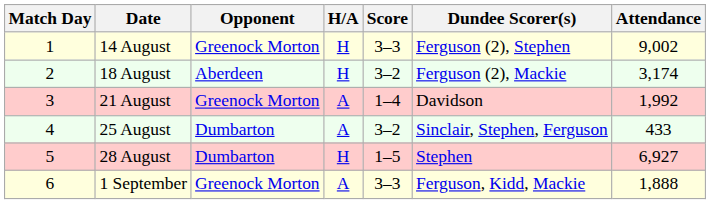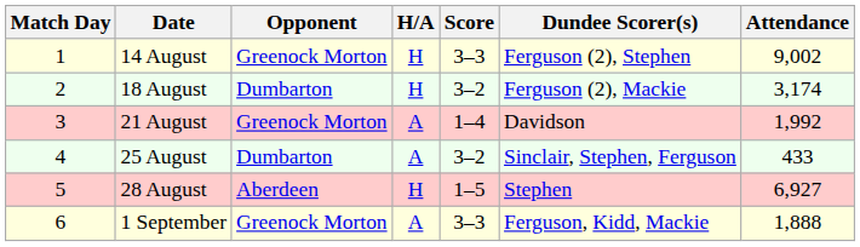 <table class="wikitable" style="text-align:center">
 <tr>
 <th>Match Day</th>
 <th>Date</th>
 <th>Opponent</th>
 <th>H/A</th>
 <th>Score</th>
 <th>Dundee Scorer(s)</th>
 <th>Attendance</th>
 </tr>
 <tr bgcolor="#FFFFDD">
 <td>1</td>
 <td align="left">14 August</td>
 <td align="left"><a href='#'>Greenock Morton</a></td>
 <td><a href='#'>H</a></td>
 <td>3–3</td>
 <td align="left"><a href='#'>Ferguson</a> (2), <a href='#'>Stephen</a></td>
 <td>9,002</td>
 </tr>
 <tr bgcolor="#EEFFEE">
 <td>2</td>
 <td align="left">18 August</td>
-<td align="left"><a href='#'>Aberdeen</a></td>
+<td align="left"><a href='#'>Dumbarton</a></td>
 <td><a href='#'>H</a></td>
 <td>3–2</td>
 <td align="left"><a href='#'>Ferguson</a> (2), <a href='#'>Mackie</a></td>
 <td>3,174</td>
 </tr>
 <tr bgcolor="#FFCCCC">
 <td>3</td>
 <td align="left">21 August</td>
 <td align="left"><a href='#'>Greenock Morton</a></td>
 <td><a href='#'>A</a></td>
 <td>1–4</td>
 <td align="left">Davidson</td>
 <td>1,992</td>
 </tr>
 <tr bgcolor="#EEFFEE">
 <td>4</td>
 <td align="left">25 August</td>
 <td align="left"><a href='#'>Dumbarton</a></td>
 <td><a href='#'>A</a></td>
 <td>3–2</td>
 <td align="left"><a href='#'>Sinclair</a>, <a href='#'>Stephen</a>, <a href='#'>Ferguson</a></td>
 <td>433</td>
 </tr>
 <tr bgcolor="#FFCCCC">
 <td>5</td>
 <td align="left">28 August</td>
-<td align="left"><a href='#'>Dumbarton</a></td>
+<td align="left"><a href='#'>Aberdeen</a></td>
 <td><a href='#'>H</a></td>
 <td>1–5</td>
 <td align="left"><a href='#'>Stephen</a></td>
 <td>6,927</td>
 </tr>
 <tr bgcolor="#FFFFDD">
 <td>6</td>
 <td align="left">1 September</td>
 <td align="left"><a href='#'>Greenock Morton</a></td>
 <td><a href='#'>A</a></td>
 <td>3–3</td>
 <td align="left"><a href='#'>Ferguson</a>, <a href='#'>Kidd</a>, <a href='#'>Mackie</a></td>
 <td>1,888</td>
 </tr>
 </table>
